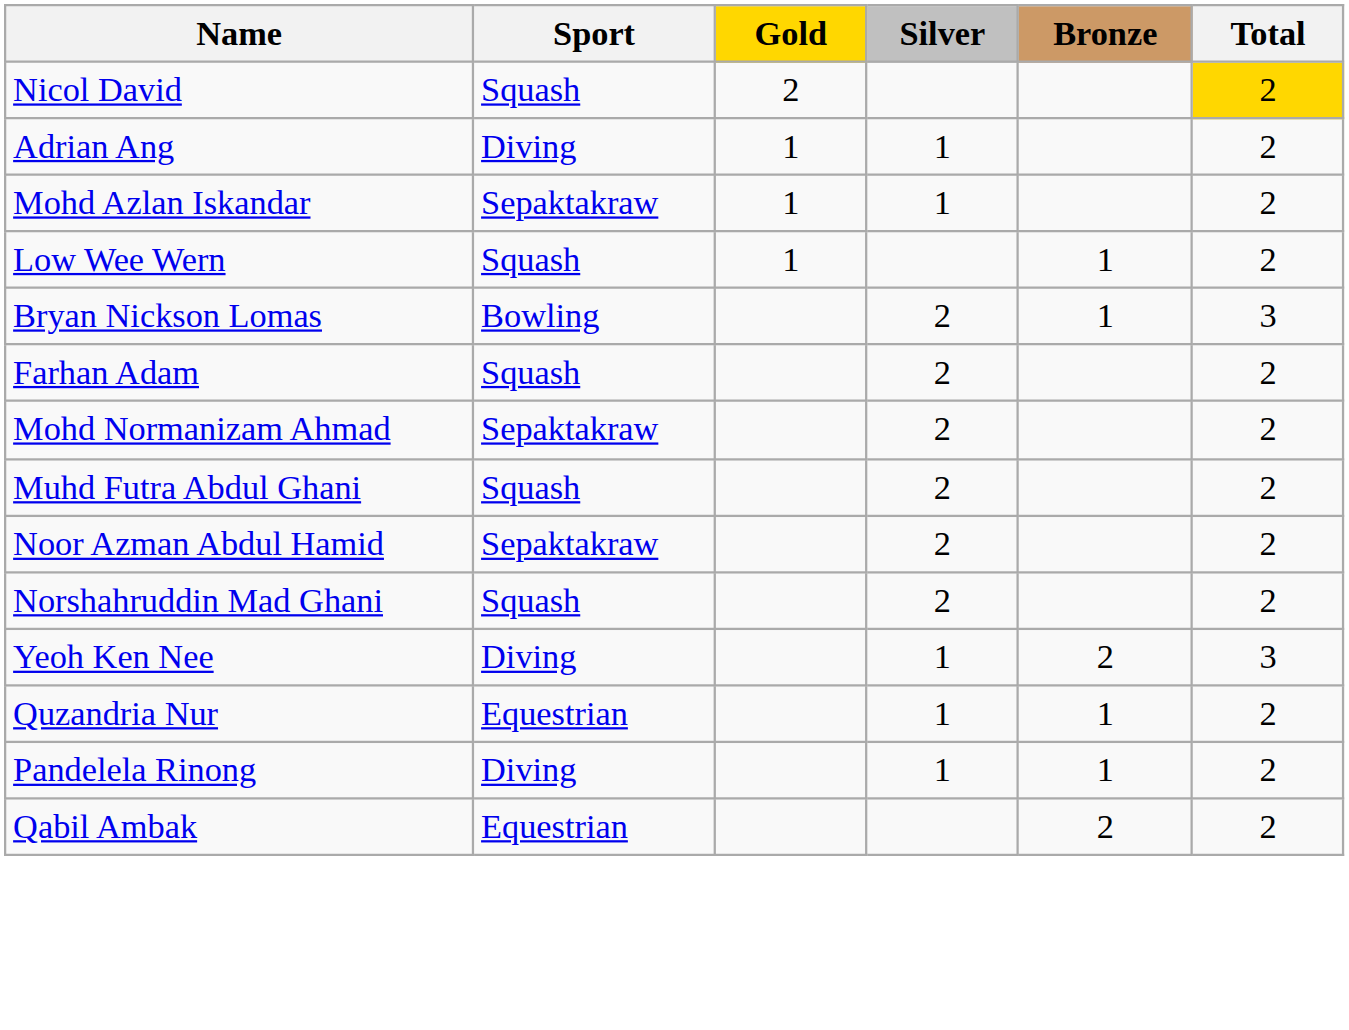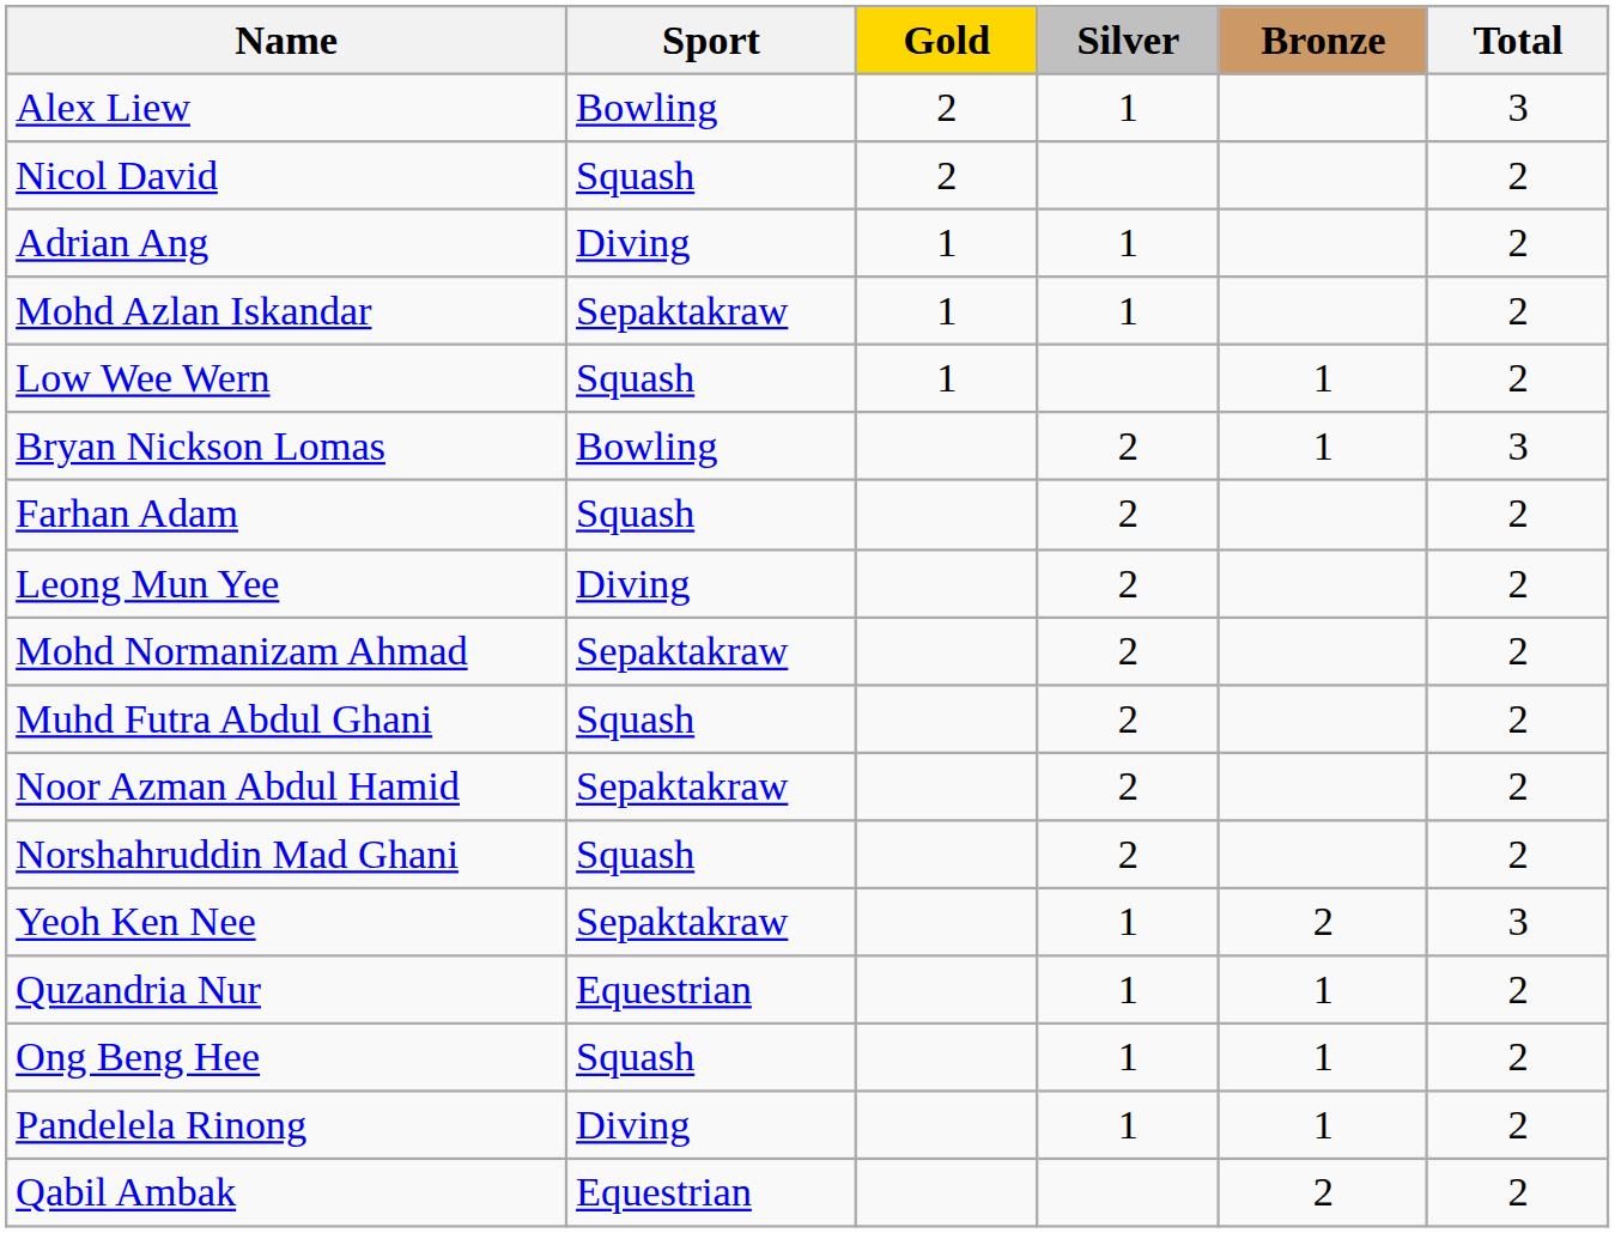 <table class="wikitable sortable" style="text-align:center; font-size:95%">
 <tr>
 <th width=200>Name</th>
 <th width=100>Sport</th>
 <td bgcolor=gold width=60><strong>Gold</strong></td>
 <td bgcolor=silver width=60><strong>Silver</strong></td>
 <td bgcolor=#cc9966 width=70><strong>Bronze</strong></td>
 <th width=60>Total</th>
 </tr>
 <tr>
+<td align=left><a href='#'>Alex Liew</a></td>
+<td align=left><a href='#'>Bowling</a></td>
+<td>2</td>
+<td>1</td>
+<td></td>
+<td>3</td>
+</tr>
+<tr>
 <td align=left><a href='#'>Nicol David</a></td>
 <td align=left><a href='#'>Squash</a></td>
 <td>2</td>
 <td></td>
 <td></td>
-<td style="background: gold;">2</td>
+<td>2</td>
 </tr>
 <tr>
 <td align=left><a href='#'>Adrian Ang</a></td>
 <td align=left><a href='#'>Diving</a></td>
 <td>1</td>
 <td>1</td>
 <td></td>
 <td>2</td>
 </tr>
 <tr>
 <td align=left><a href='#'>Mohd Azlan Iskandar</a></td>
 <td align=left><a href='#'>Sepaktakraw</a></td>
 <td>1</td>
 <td>1</td>
 <td></td>
 <td>2</td>
 </tr>
 <tr>
 <td align=left><a href='#'>Low Wee Wern</a></td>
 <td align=left><a href='#'>Squash</a></td>
 <td>1</td>
 <td></td>
 <td>1</td>
 <td>2</td>
 </tr>
 <tr>
 <td align=left><a href='#'>Bryan Nickson Lomas</a></td>
 <td align=left><a href='#'>Bowling</a></td>
 <td></td>
 <td>2</td>
 <td>1</td>
 <td>3</td>
 </tr>
 <tr>
 <td align=left><a href='#'>Farhan Adam</a></td>
 <td align=left><a href='#'>Squash</a></td>
 <td></td>
 <td>2</td>
 <td></td>
 <td>2</td>
 </tr>
 <tr>
+<td align=left><a href='#'>Leong Mun Yee</a></td>
+<td align=left><a href='#'>Diving</a></td>
+<td></td>
+<td>2</td>
+<td></td>
+<td>2</td>
+</tr>
+<tr>
 <td align=left><a href='#'>Mohd Normanizam Ahmad</a></td>
 <td align=left><a href='#'>Sepaktakraw</a></td>
 <td></td>
 <td>2</td>
 <td></td>
 <td>2</td>
 </tr>
 <tr>
 <td align=left><a href='#'>Muhd Futra Abdul Ghani</a></td>
 <td align=left><a href='#'>Squash</a></td>
 <td></td>
 <td>2</td>
 <td></td>
 <td>2</td>
 </tr>
 <tr>
 <td align=left><a href='#'>Noor Azman Abdul Hamid</a></td>
 <td align=left><a href='#'>Sepaktakraw</a></td>
 <td></td>
 <td>2</td>
 <td></td>
 <td>2</td>
 </tr>
 <tr>
 <td align=left><a href='#'>Norshahruddin Mad Ghani</a></td>
 <td align=left><a href='#'>Squash</a></td>
 <td></td>
 <td>2</td>
 <td></td>
 <td>2</td>
 </tr>
 <tr>
 <td align=left><a href='#'>Yeoh Ken Nee</a></td>
-<td align=left><a href='#'>Diving</a></td>
+<td align=left><a href='#'>Sepaktakraw</a></td>
 <td></td>
 <td>1</td>
 <td>2</td>
 <td>3</td>
 </tr>
 <tr>
 <td align=left><a href='#'>Quzandria Nur</a></td>
 <td align=left><a href='#'>Equestrian</a></td>
+<td></td>
+<td>1</td>
+<td>1</td>
+<td>2</td>
+</tr>
+<tr>
+<td align=left><a href='#'>Ong Beng Hee</a></td>
+<td align=left><a href='#'>Squash</a></td>
 <td></td>
 <td>1</td>
 <td>1</td>
 <td>2</td>
 </tr>
 <tr>
 <td align=left><a href='#'>Pandelela Rinong</a></td>
 <td align=left><a href='#'>Diving</a></td>
 <td></td>
 <td>1</td>
 <td>1</td>
 <td>2</td>
 </tr>
 <tr>
 <td align=left><a href='#'>Qabil Ambak</a></td>
 <td align=left><a href='#'>Equestrian</a></td>
 <td></td>
 <td></td>
 <td>2</td>
 <td>2</td>
 </tr>
 </table>
